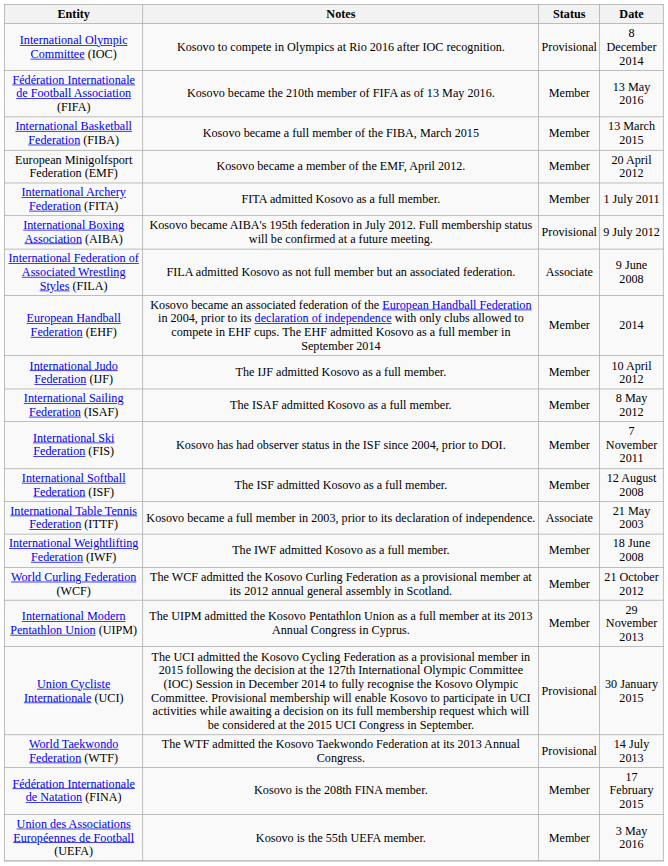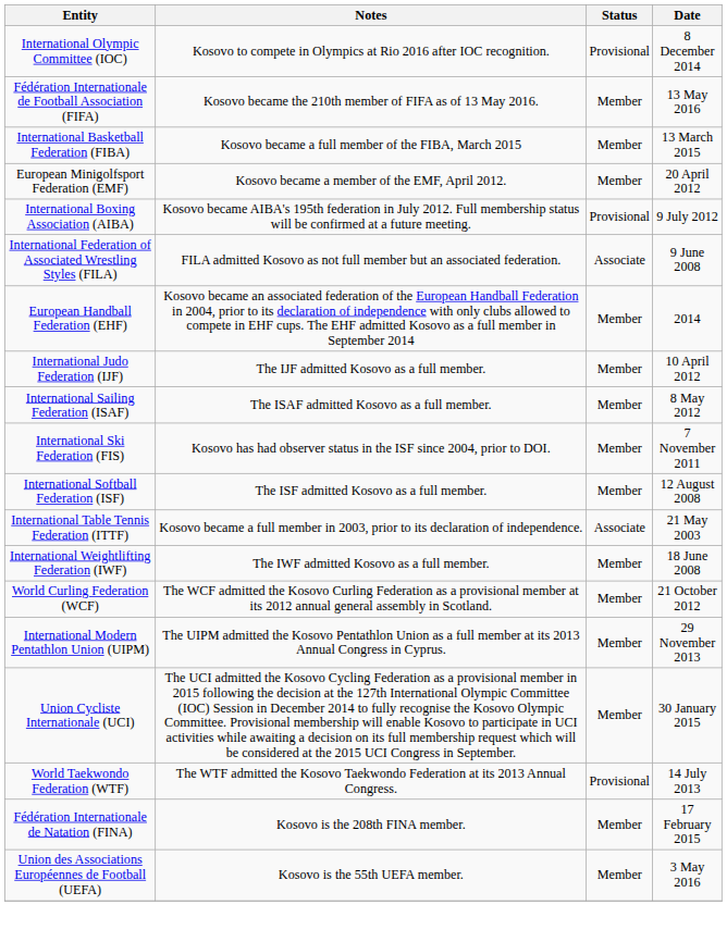 <table class="wikitable sortable collapsible collapsed" style="text-align: center; font-size: 100%;">
 <tr>
 <th style="width:175px;">Entity</th>
 <th>Notes</th>
 <th>Status</th>
 <th>Date</th>
 </tr>
 <tr>
 <td><a href='#'>International Olympic Committee</a> (IOC)</td>
 <td>Kosovo to compete in Olympics at Rio 2016 after IOC recognition.</td>
 <td>Provisional</td>
 <td>8 December 2014</td>
 </tr>
 <tr>
 <td><a href='#'>Fédération Internationale de Football Association</a> (FIFA)</td>
 <td>Kosovo became the 210th member of FIFA as of 13 May 2016.</td>
 <td>Member</td>
 <td>13 May 2016</td>
 </tr>
 <tr>
 <td><a href='#'>International Basketball Federation</a> (FIBA)</td>
 <td>Kosovo became a full member of the FIBA, March 2015</td>
 <td>Member</td>
 <td>13 March 2015</td>
 </tr>
 <tr>
 <td>European Minigolfsport Federation (EMF)</td>
 <td>Kosovo became a member of the EMF, April 2012.</td>
 <td>Member</td>
 <td>20 April 2012</td>
-</tr>
-<tr>
-<td><a href='#'>International Archery Federation</a> (FITA)</td>
-<td>FITA admitted Kosovo as a full member.</td>
-<td>Member</td>
-<td>1 July 2011</td>
 </tr>
 <tr>
 <td><a href='#'>International Boxing Association</a> (AIBA)</td>
 <td>Kosovo became AIBA's 195th federation in July 2012. Full membership status will be confirmed at a future meeting.</td>
 <td>Provisional</td>
 <td>9 July 2012</td>
 </tr>
 <tr>
 <td><a href='#'>International Federation of Associated Wrestling Styles</a> (FILA)</td>
 <td>FILA admitted Kosovo as not full member but an associated federation.</td>
 <td>Associate</td>
 <td>9 June 2008</td>
 </tr>
 <tr>
 <td><a href='#'>European Handball Federation</a> (EHF)</td>
 <td>Kosovo became an associated federation of the <a href='#'>European Handball Federation</a> in 2004, prior to its <a href='#'>declaration of independence</a> with only clubs allowed to compete in EHF cups. The EHF admitted Kosovo as a full member in September 2014</td>
 <td>Member</td>
 <td>2014</td>
 </tr>
 <tr>
 <td><a href='#'>International Judo Federation</a> (IJF)</td>
 <td>The IJF admitted Kosovo as a full member.</td>
 <td>Member</td>
 <td>10 April 2012</td>
 </tr>
 <tr>
 <td><a href='#'>International Sailing Federation</a> (ISAF)</td>
 <td>The ISAF admitted Kosovo as a full member.</td>
 <td>Member</td>
 <td>8 May 2012</td>
 </tr>
 <tr>
 <td><a href='#'>International Ski Federation</a> (FIS)</td>
 <td>Kosovo has had observer status in the ISF since 2004, prior to DOI.</td>
 <td>Member</td>
 <td>7 November 2011</td>
 </tr>
 <tr>
 <td><a href='#'>International Softball Federation</a> (ISF)</td>
 <td>The ISF admitted Kosovo as a full member.</td>
 <td>Member</td>
 <td>12 August 2008</td>
 </tr>
 <tr>
 <td><a href='#'>International Table Tennis Federation</a> (ITTF)</td>
 <td>Kosovo became a full member in 2003, prior to its declaration of independence.</td>
 <td>Associate</td>
 <td>21 May 2003</td>
 </tr>
 <tr>
 <td><a href='#'>International Weightlifting Federation</a> (IWF)</td>
 <td>The IWF admitted Kosovo as a full member.</td>
 <td>Member</td>
 <td>18 June 2008</td>
 </tr>
 <tr>
 <td><a href='#'>World Curling Federation</a> (WCF)</td>
 <td>The WCF admitted the Kosovo Curling Federation as a provisional member at its 2012 annual general assembly in Scotland.</td>
 <td>Member</td>
 <td>21 October 2012</td>
 </tr>
 <tr>
 <td><a href='#'>International Modern Pentathlon Union</a> (UIPM)</td>
 <td>The UIPM admitted the Kosovo Pentathlon Union as a full member at its 2013 Annual Congress in Cyprus.</td>
 <td>Member</td>
 <td>29 November 2013</td>
 </tr>
 <tr>
 <td><a href='#'>Union Cycliste Internationale</a> (UCI)</td>
 <td>The UCI admitted the Kosovo Cycling Federation as a provisional member in 2015 following the decision at the 127th International Olympic Committee (IOC) Session in December 2014 to fully recognise the Kosovo Olympic Committee. Provisional membership will enable Kosovo to participate in UCI activities while awaiting a decision on its full membership request which will be considered at the 2015 UCI Congress in September.</td>
-<td>Provisional</td>
+<td>Member</td>
 <td>30 January 2015</td>
 </tr>
 <tr>
 <td><a href='#'>World Taekwondo Federation</a> (WTF)</td>
 <td>The WTF admitted the Kosovo Taekwondo Federation at its 2013 Annual Congress.</td>
 <td>Provisional</td>
 <td>14 July 2013</td>
 </tr>
 <tr>
 <td><a href='#'>Fédération Internationale de Natation</a> (FINA)</td>
 <td>Kosovo is the 208th FINA member.</td>
 <td>Member</td>
 <td>17 February 2015</td>
 </tr>
 <tr>
 <td><a href='#'>Union des Associations Européennes de Football</a> (UEFA)</td>
 <td>Kosovo is the 55th UEFA member.</td>
 <td>Member</td>
 <td>3 May 2016</td>
 </tr>
 <tr>
 </tr>
 </table>
